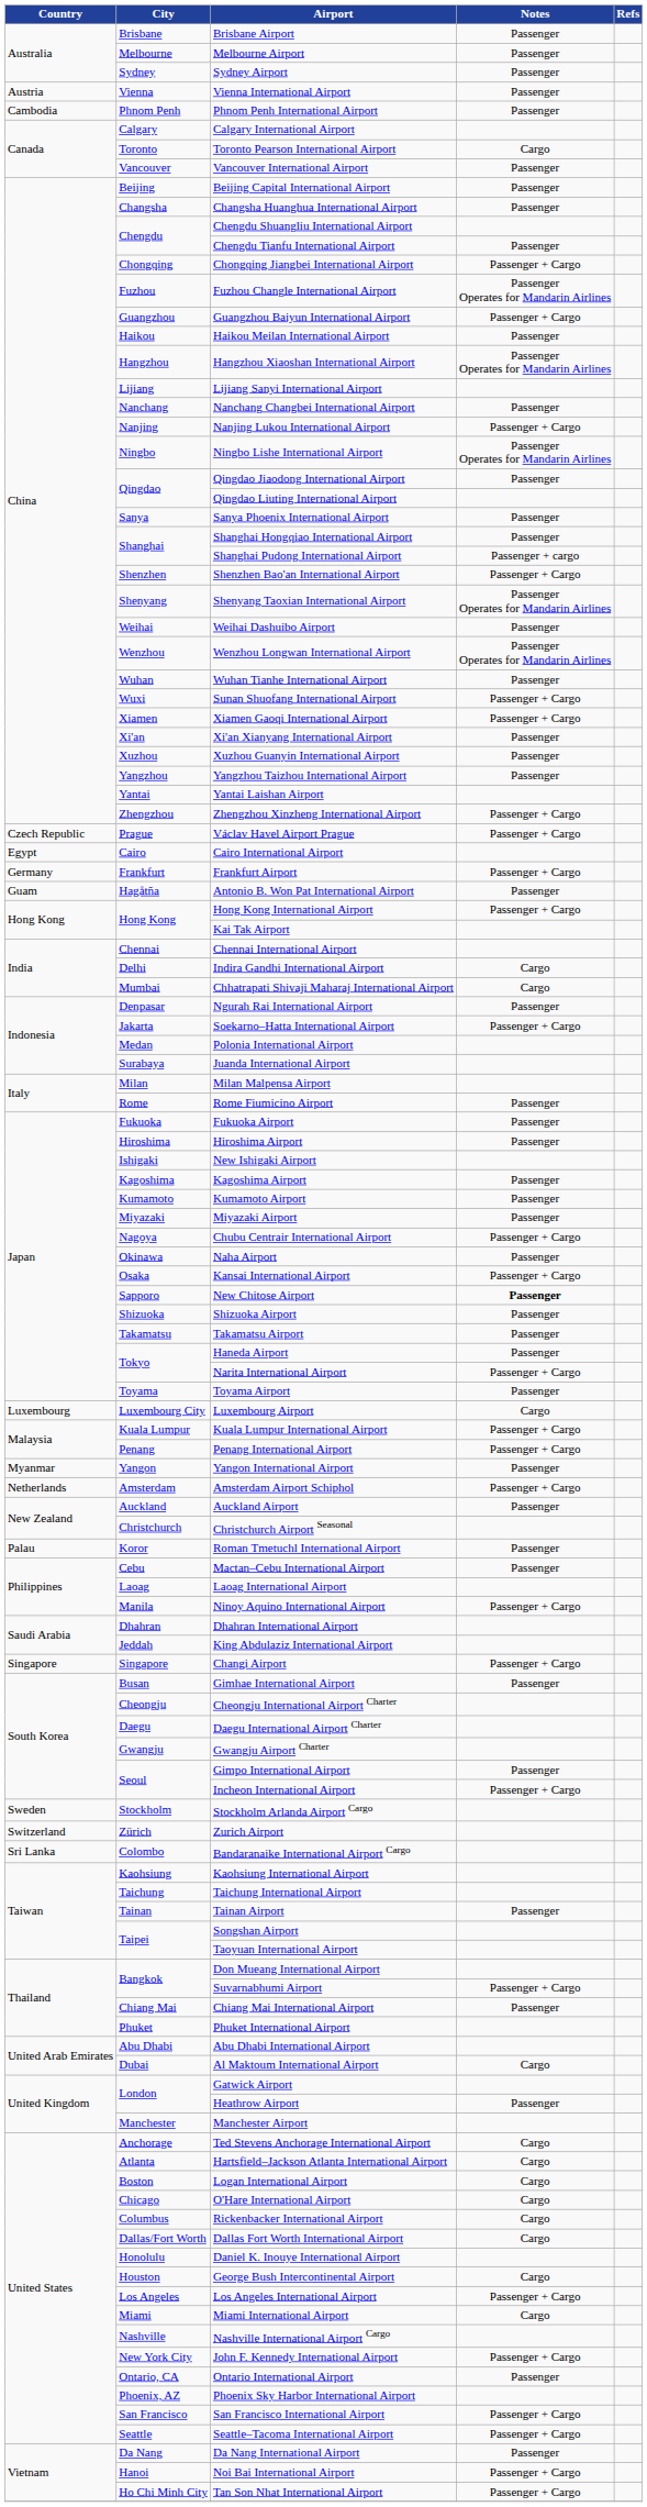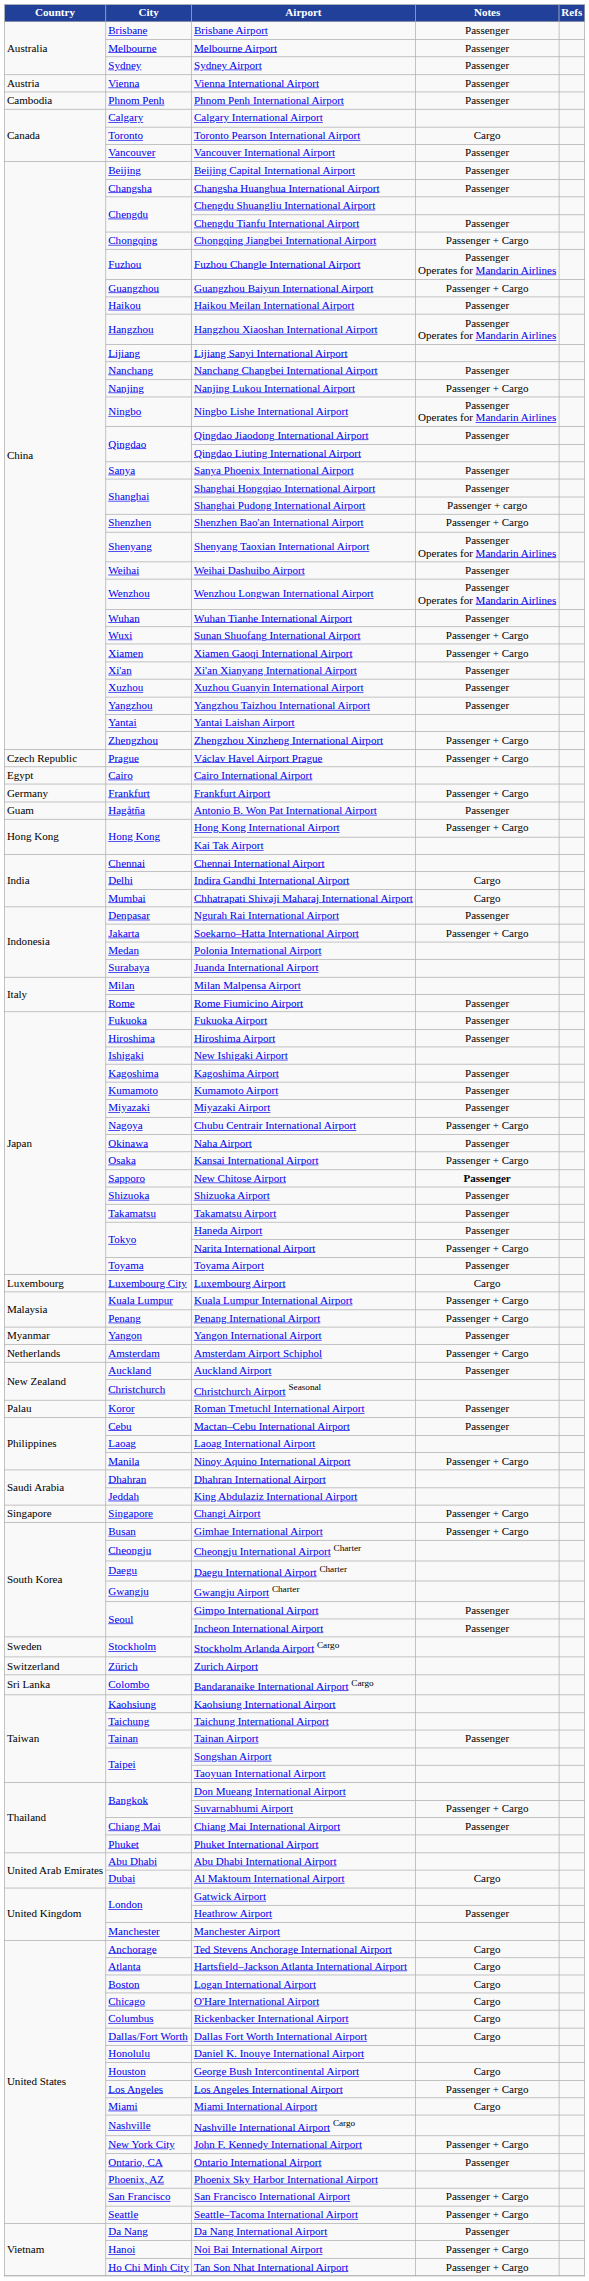 <table class="wikitable sortable">
 <tr>
 <th style="background:#21409A; color:white;">Country</th>
 <th style="background:#21409A; color:white;">City</th>
 <th style="background:#21409A; color:white;">Airport</th>
 <th style="background:#21409A; color:white;">Notes</th>
 <th style="background:#21409A; color:white;" class="unsortable">Refs</th>
 </tr>
 <tr>
 <td rowspan="3">Australia</td>
 <td><a href='#'>Brisbane</a></td>
 <td><a href='#'>Brisbane Airport</a></td>
 <td align=center>Passenger</td>
 <td align=center></td>
 </tr>
 <tr>
 <td><a href='#'>Melbourne</a></td>
 <td><a href='#'>Melbourne Airport</a></td>
 <td align=center>Passenger</td>
 <td align=center></td>
 </tr>
 <tr>
 <td><a href='#'>Sydney</a></td>
 <td><a href='#'>Sydney Airport</a></td>
 <td align=center>Passenger</td>
 <td align=center></td>
 </tr>
 <tr>
 <td>Austria</td>
 <td><a href='#'>Vienna</a></td>
 <td><a href='#'>Vienna International Airport</a></td>
 <td align=center>Passenger</td>
 <td align=center></td>
 </tr>
 <tr>
 <td>Cambodia</td>
 <td><a href='#'>Phnom Penh</a></td>
 <td><a href='#'>Phnom Penh International Airport</a></td>
 <td align=center>Passenger</td>
 <td align=center></td>
 </tr>
 <tr>
 <td rowspan="3">Canada</td>
 <td><a href='#'>Calgary</a></td>
 <td><a href='#'>Calgary International Airport</a></td>
 <td></td>
 <td align=center></td>
 </tr>
 <tr>
 <td><a href='#'>Toronto</a></td>
 <td><a href='#'>Toronto Pearson International Airport</a></td>
 <td align=center>Cargo</td>
 <td align=center></td>
 </tr>
 <tr>
 <td><a href='#'>Vancouver</a></td>
 <td><a href='#'>Vancouver International Airport</a></td>
 <td align=center>Passenger</td>
 <td align=center></td>
 </tr>
 <tr>
 <td rowspan="30">China</td>
 <td><a href='#'>Beijing</a></td>
 <td><a href='#'>Beijing Capital International Airport</a></td>
 <td align=center>Passenger</td>
 <td align=center></td>
 </tr>
 <tr>
 <td><a href='#'>Changsha</a></td>
 <td><a href='#'>Changsha Huanghua International Airport</a></td>
 <td align=center>Passenger</td>
 <td align=center></td>
 </tr>
 <tr>
 <td rowspan="2"><a href='#'>Chengdu</a></td>
 <td><a href='#'>Chengdu Shuangliu International Airport</a></td>
 <td></td>
 <td align=center></td>
 </tr>
 <tr>
 <td><a href='#'>Chengdu Tianfu International Airport</a></td>
 <td align=center>Passenger</td>
 <td align=center></td>
 </tr>
 <tr>
 <td><a href='#'>Chongqing</a></td>
 <td><a href='#'>Chongqing Jiangbei International Airport</a></td>
 <td align=center>Passenger + Cargo</td>
 <td align=center></td>
 </tr>
 <tr>
 <td><a href='#'>Fuzhou</a></td>
 <td><a href='#'>Fuzhou Changle International Airport</a></td>
 <td align=center>Passenger<br>Operates for <a href='#'>Mandarin Airlines</a></td>
 <td align=center></td>
 </tr>
 <tr>
 <td><a href='#'>Guangzhou</a></td>
 <td><a href='#'>Guangzhou Baiyun International Airport</a></td>
 <td align=center>Passenger + Cargo</td>
 <td align=center></td>
 </tr>
 <tr>
 <td><a href='#'>Haikou</a></td>
 <td><a href='#'>Haikou Meilan International Airport</a></td>
 <td align=center>Passenger</td>
 <td align=center></td>
 </tr>
 <tr>
 <td><a href='#'>Hangzhou</a></td>
 <td><a href='#'>Hangzhou Xiaoshan International Airport</a></td>
 <td align=center>Passenger<br>Operates for <a href='#'>Mandarin Airlines</a></td>
 <td align=center></td>
 </tr>
 <tr>
 <td><a href='#'>Lijiang</a></td>
 <td><a href='#'>Lijiang Sanyi International Airport</a></td>
 <td></td>
 <td align=center></td>
 </tr>
 <tr>
 <td><a href='#'>Nanchang</a></td>
 <td><a href='#'>Nanchang Changbei International Airport</a></td>
 <td align=center>Passenger</td>
 <td align=center></td>
 </tr>
 <tr>
 <td><a href='#'>Nanjing</a></td>
 <td><a href='#'>Nanjing Lukou International Airport</a></td>
 <td align=center>Passenger + Cargo</td>
 <td align=center></td>
 </tr>
 <tr>
 <td><a href='#'>Ningbo</a></td>
 <td><a href='#'>Ningbo Lishe International Airport</a></td>
 <td align=center>Passenger<br>Operates for <a href='#'>Mandarin Airlines</a></td>
 <td align=center></td>
 </tr>
 <tr>
 <td rowspan="2"><a href='#'>Qingdao</a></td>
 <td><a href='#'>Qingdao Jiaodong International Airport</a></td>
 <td align=center>Passenger</td>
 <td align=center></td>
 </tr>
 <tr>
 <td><a href='#'>Qingdao Liuting International Airport</a></td>
 <td></td>
 <td align=center></td>
 </tr>
 <tr>
 <td><a href='#'>Sanya</a></td>
 <td><a href='#'>Sanya Phoenix International Airport</a></td>
 <td align=center>Passenger</td>
 <td align=center></td>
 </tr>
 <tr>
 <td rowspan="2"><a href='#'>Shanghai</a></td>
 <td><a href='#'>Shanghai Hongqiao International Airport</a></td>
 <td align=center>Passenger</td>
 <td align=center></td>
 </tr>
 <tr>
 <td><a href='#'>Shanghai Pudong International Airport</a></td>
 <td align=center>Passenger + cargo</td>
 <td align=center></td>
 </tr>
 <tr>
 <td><a href='#'>Shenzhen</a></td>
 <td><a href='#'>Shenzhen Bao'an International Airport</a></td>
 <td align=center>Passenger + Cargo</td>
 <td align=center></td>
 </tr>
 <tr>
 <td><a href='#'>Shenyang</a></td>
 <td><a href='#'>Shenyang Taoxian International Airport</a></td>
 <td align=center>Passenger<br>Operates for <a href='#'>Mandarin Airlines</a></td>
 <td align=center></td>
 </tr>
 <tr>
 <td><a href='#'>Weihai</a></td>
 <td><a href='#'>Weihai Dashuibo Airport</a></td>
 <td align=center>Passenger</td>
 <td align=center></td>
 </tr>
 <tr>
 <td><a href='#'>Wenzhou</a></td>
 <td><a href='#'>Wenzhou Longwan International Airport</a></td>
 <td align=center>Passenger<br>Operates for <a href='#'>Mandarin Airlines</a></td>
 <td align=center></td>
 </tr>
 <tr>
 <td><a href='#'>Wuhan</a></td>
 <td><a href='#'>Wuhan Tianhe International Airport</a></td>
 <td align=center>Passenger</td>
 <td align=center></td>
 </tr>
 <tr>
 <td><a href='#'>Wuxi</a></td>
 <td><a href='#'>Sunan Shuofang International Airport</a></td>
 <td align=center>Passenger + Cargo</td>
 <td align=center></td>
 </tr>
 <tr>
 <td><a href='#'>Xiamen</a></td>
 <td><a href='#'>Xiamen Gaoqi International Airport</a></td>
 <td align=center>Passenger + Cargo</td>
 <td align=center></td>
 </tr>
 <tr>
 <td><a href='#'>Xi'an</a></td>
 <td><a href='#'>Xi'an Xianyang International Airport</a></td>
 <td align=center>Passenger</td>
 <td align=center></td>
 </tr>
 <tr>
 <td><a href='#'>Xuzhou</a></td>
 <td><a href='#'>Xuzhou Guanyin International Airport</a></td>
 <td align=center>Passenger</td>
 <td align=center></td>
 </tr>
 <tr>
 <td><a href='#'>Yangzhou</a></td>
 <td><a href='#'>Yangzhou Taizhou International Airport</a></td>
 <td align=center>Passenger</td>
 <td align=center></td>
 </tr>
 <tr>
 <td><a href='#'>Yantai</a></td>
 <td><a href='#'>Yantai Laishan Airport</a></td>
 <td></td>
 <td align=center></td>
 </tr>
 <tr>
 <td><a href='#'>Zhengzhou</a></td>
 <td><a href='#'>Zhengzhou Xinzheng International Airport</a></td>
 <td align=center>Passenger + Cargo</td>
 <td align=center></td>
 </tr>
 <tr>
 <td>Czech Republic</td>
 <td><a href='#'>Prague</a></td>
 <td><a href='#'>Václav Havel Airport Prague</a></td>
 <td align=center>Passenger + Cargo</td>
 <td align=center></td>
 </tr>
 <tr>
 <td>Egypt</td>
 <td><a href='#'>Cairo</a></td>
 <td><a href='#'>Cairo International Airport</a></td>
 <td></td>
 <td align=center></td>
 </tr>
 <tr>
 <td>Germany</td>
 <td><a href='#'>Frankfurt</a></td>
 <td><a href='#'>Frankfurt Airport</a></td>
 <td align=center>Passenger + Cargo</td>
 <td align=center></td>
 </tr>
 <tr>
 <td>Guam</td>
 <td><a href='#'>Hagåtña</a></td>
 <td><a href='#'>Antonio B. Won Pat International Airport</a></td>
 <td align=center>Passenger</td>
 <td align=center></td>
 </tr>
 <tr>
 <td rowspan="2">Hong Kong</td>
 <td rowspan="2"><a href='#'>Hong Kong</a></td>
 <td><a href='#'>Hong Kong International Airport</a></td>
 <td align=center>Passenger + Cargo</td>
 <td align=center></td>
 </tr>
 <tr>
 <td><a href='#'>Kai Tak Airport</a></td>
 <td></td>
 <td align=center></td>
 </tr>
 <tr>
 <td rowspan="3">India</td>
 <td><a href='#'>Chennai</a></td>
 <td><a href='#'>Chennai International Airport</a></td>
 <td></td>
 <td align=center></td>
 </tr>
 <tr>
 <td><a href='#'>Delhi</a></td>
 <td><a href='#'>Indira Gandhi International Airport</a></td>
 <td align=center>Cargo</td>
 <td align=center></td>
 </tr>
 <tr>
 <td><a href='#'>Mumbai</a></td>
 <td><a href='#'>Chhatrapati Shivaji Maharaj International Airport</a></td>
 <td align=center>Cargo</td>
 <td align=center></td>
 </tr>
 <tr>
 <td rowspan="4">Indonesia</td>
 <td><a href='#'>Denpasar</a></td>
 <td><a href='#'>Ngurah Rai International Airport</a></td>
 <td align=center>Passenger</td>
 <td align=center></td>
 </tr>
 <tr>
 <td><a href='#'>Jakarta</a></td>
 <td><a href='#'>Soekarno–Hatta International Airport</a></td>
 <td align=center>Passenger + Cargo</td>
 <td align=center></td>
 </tr>
 <tr>
 <td><a href='#'>Medan</a></td>
 <td><a href='#'>Polonia International Airport</a></td>
 <td></td>
 <td align=center></td>
 </tr>
 <tr>
 <td><a href='#'>Surabaya</a></td>
 <td><a href='#'>Juanda International Airport</a></td>
 <td></td>
 <td align=center></td>
 </tr>
 <tr>
 <td rowspan="2">Italy</td>
 <td><a href='#'>Milan</a></td>
 <td><a href='#'>Milan Malpensa Airport</a></td>
 <td></td>
 <td align=center></td>
 </tr>
 <tr>
 <td><a href='#'>Rome</a></td>
 <td><a href='#'>Rome Fiumicino Airport</a></td>
 <td align=center>Passenger</td>
 <td align=center></td>
 </tr>
 <tr>
 <td rowspan="15">Japan</td>
 <td><a href='#'>Fukuoka</a></td>
 <td><a href='#'>Fukuoka Airport</a></td>
 <td align=center>Passenger</td>
 <td align=center></td>
 </tr>
 <tr>
 <td><a href='#'>Hiroshima</a></td>
 <td><a href='#'>Hiroshima Airport</a></td>
 <td align=center>Passenger</td>
 <td align=center></td>
 </tr>
 <tr>
 <td><a href='#'>Ishigaki</a></td>
 <td><a href='#'>New Ishigaki Airport</a></td>
 <td></td>
 <td align=center></td>
 </tr>
 <tr>
 <td><a href='#'>Kagoshima</a></td>
 <td><a href='#'>Kagoshima Airport</a></td>
 <td align=center>Passenger</td>
 <td align=center></td>
 </tr>
 <tr>
 <td><a href='#'>Kumamoto</a></td>
 <td><a href='#'>Kumamoto Airport</a></td>
 <td align=center>Passenger</td>
 <td align=center></td>
 </tr>
 <tr>
 <td><a href='#'>Miyazaki</a></td>
 <td><a href='#'>Miyazaki Airport</a></td>
 <td align=center>Passenger</td>
 <td align=center></td>
 </tr>
 <tr>
 <td><a href='#'>Nagoya</a></td>
 <td><a href='#'>Chubu Centrair International Airport</a></td>
 <td align=center>Passenger + Cargo</td>
 <td align=center></td>
 </tr>
 <tr>
 <td><a href='#'>Okinawa</a></td>
 <td><a href='#'>Naha Airport</a></td>
 <td align=center>Passenger</td>
 <td align=center></td>
 </tr>
 <tr>
 <td><a href='#'>Osaka</a></td>
 <td><a href='#'>Kansai International Airport</a></td>
 <td align=center>Passenger + Cargo</td>
 <td align=center></td>
 </tr>
 <tr>
 <td><a href='#'>Sapporo</a></td>
 <td><a href='#'>New Chitose Airport</a></td>
 <td align=center><strong>Passenger</strong></td>
 <td align=center></td>
 </tr>
 <tr>
 <td><a href='#'>Shizuoka</a></td>
 <td><a href='#'>Shizuoka Airport</a></td>
 <td align=center>Passenger</td>
 <td align=center></td>
 </tr>
 <tr>
 <td><a href='#'>Takamatsu</a></td>
 <td><a href='#'>Takamatsu Airport</a></td>
 <td align=center>Passenger</td>
 <td align=center></td>
 </tr>
 <tr>
 <td rowspan="2"><a href='#'>Tokyo</a></td>
 <td><a href='#'>Haneda Airport</a></td>
 <td align=center>Passenger</td>
 <td align=center></td>
 </tr>
 <tr>
 <td><a href='#'>Narita International Airport</a></td>
 <td align=center>Passenger + Cargo</td>
 <td align=center></td>
 </tr>
 <tr>
 <td><a href='#'>Toyama</a></td>
 <td><a href='#'>Toyama Airport</a></td>
 <td align=center>Passenger</td>
 <td align=center></td>
 </tr>
 <tr>
 <td>Luxembourg</td>
 <td><a href='#'>Luxembourg City</a></td>
 <td><a href='#'>Luxembourg Airport</a></td>
 <td align=center>Cargo</td>
 <td align=center></td>
 </tr>
 <tr>
 <td rowspan="2">Malaysia</td>
 <td><a href='#'>Kuala Lumpur</a></td>
 <td><a href='#'>Kuala Lumpur International Airport</a></td>
 <td align=center>Passenger + Cargo</td>
 <td align=center></td>
 </tr>
 <tr>
 <td><a href='#'>Penang</a></td>
 <td><a href='#'>Penang International Airport</a></td>
 <td align=center>Passenger + Cargo</td>
 <td align=center></td>
 </tr>
 <tr>
 <td>Myanmar</td>
 <td><a href='#'>Yangon</a></td>
 <td><a href='#'>Yangon International Airport</a></td>
 <td align=center>Passenger</td>
 <td align=center></td>
 </tr>
 <tr>
 <td>Netherlands</td>
 <td><a href='#'>Amsterdam</a></td>
 <td><a href='#'>Amsterdam Airport Schiphol</a></td>
 <td align=center>Passenger + Cargo</td>
 <td align=center></td>
 </tr>
 <tr>
 <td rowspan="2">New Zealand</td>
 <td><a href='#'>Auckland</a></td>
 <td><a href='#'>Auckland Airport</a></td>
 <td align=center>Passenger</td>
 <td align=center></td>
 </tr>
 <tr>
 <td><a href='#'>Christchurch</a></td>
 <td><a href='#'>Christchurch Airport</a> <sup>Seasonal</sup></td>
 <td></td>
 <td align=center></td>
 </tr>
 <tr>
 <td>Palau</td>
 <td><a href='#'>Koror</a></td>
 <td><a href='#'>Roman Tmetuchl International Airport</a></td>
 <td align=center>Passenger</td>
 <td align=center></td>
 </tr>
 <tr>
 <td rowspan="3">Philippines</td>
 <td><a href='#'>Cebu</a></td>
 <td><a href='#'>Mactan–Cebu International Airport</a></td>
 <td align=center>Passenger</td>
 <td align=center></td>
 </tr>
 <tr>
 <td><a href='#'>Laoag</a></td>
 <td><a href='#'>Laoag International Airport</a></td>
 <td></td>
 <td align=center></td>
 </tr>
 <tr>
 <td><a href='#'>Manila</a></td>
 <td><a href='#'>Ninoy Aquino International Airport</a></td>
 <td align=center>Passenger + Cargo</td>
 <td align=center></td>
 </tr>
 <tr>
 <td rowspan="2">Saudi Arabia</td>
 <td><a href='#'>Dhahran</a></td>
 <td><a href='#'>Dhahran International Airport</a></td>
 <td></td>
 <td align=center></td>
 </tr>
 <tr>
 <td><a href='#'>Jeddah</a></td>
 <td><a href='#'>King Abdulaziz International Airport</a></td>
 <td></td>
 <td align=center></td>
 </tr>
 <tr>
 <td>Singapore</td>
 <td><a href='#'>Singapore</a></td>
 <td><a href='#'>Changi Airport</a></td>
 <td align=center>Passenger + Cargo</td>
 <td align=center></td>
 </tr>
 <tr>
 <td rowspan="6">South Korea</td>
 <td><a href='#'>Busan</a></td>
 <td><a href='#'>Gimhae International Airport</a></td>
-<td align=center>Passenger</td>
+<td align=center>Passenger + Cargo</td>
 <td align=center></td>
 </tr>
 <tr>
 <td><a href='#'>Cheongju</a></td>
 <td><a href='#'>Cheongju International Airport</a> <sup>Charter</sup></td>
 <td></td>
 <td align=center></td>
 </tr>
 <tr>
 <td><a href='#'>Daegu</a></td>
 <td><a href='#'>Daegu International Airport</a> <sup>Charter</sup></td>
 <td></td>
 <td align=center></td>
 </tr>
 <tr>
 <td><a href='#'>Gwangju</a></td>
 <td><a href='#'>Gwangju Airport</a> <sup>Charter</sup></td>
 <td></td>
 <td align=center></td>
 </tr>
 <tr>
 <td rowspan="2"><a href='#'>Seoul</a></td>
 <td><a href='#'>Gimpo International Airport</a></td>
 <td align=center>Passenger</td>
 <td align=center></td>
 </tr>
 <tr>
 <td><a href='#'>Incheon International Airport</a></td>
-<td align=center>Passenger + Cargo</td>
+<td align=center>Passenger</td>
 <td align=center></td>
 </tr>
 <tr>
 <td>Sweden</td>
 <td><a href='#'>Stockholm</a></td>
 <td><a href='#'>Stockholm Arlanda Airport</a> <sup>Cargo</sup></td>
 <td></td>
 <td align=center></td>
 </tr>
 <tr>
 <td>Switzerland</td>
 <td><a href='#'>Zürich</a></td>
 <td><a href='#'>Zurich Airport</a></td>
 <td></td>
 <td align=center></td>
 </tr>
 <tr>
 <td>Sri Lanka</td>
 <td><a href='#'>Colombo</a></td>
 <td><a href='#'>Bandaranaike International Airport</a> <sup>Cargo</sup></td>
 <td></td>
 <td align=center></td>
 </tr>
 <tr>
 <td rowspan="5">Taiwan</td>
 <td><a href='#'>Kaohsiung</a></td>
 <td><a href='#'>Kaohsiung International Airport</a></td>
 <td></td>
 <td align=center></td>
 </tr>
 <tr>
 <td><a href='#'>Taichung</a></td>
 <td><a href='#'>Taichung International Airport</a></td>
 <td></td>
 <td align=center></td>
 </tr>
 <tr>
 <td><a href='#'>Tainan</a></td>
 <td><a href='#'>Tainan Airport</a></td>
 <td align=center>Passenger</td>
 <td align=center></td>
 </tr>
 <tr>
 <td rowspan="2"><a href='#'>Taipei</a></td>
 <td><a href='#'>Songshan Airport</a></td>
 <td></td>
 <td align=center></td>
 </tr>
 <tr>
 <td><a href='#'>Taoyuan International Airport</a></td>
 <td></td>
 <td align=center></td>
 </tr>
 <tr>
 <td rowspan="4">Thailand</td>
 <td rowspan="2"><a href='#'>Bangkok</a></td>
 <td><a href='#'>Don Mueang International Airport</a></td>
 <td></td>
 <td align=center></td>
 </tr>
 <tr>
 <td><a href='#'>Suvarnabhumi Airport</a></td>
 <td align=center>Passenger + Cargo</td>
 <td align=center></td>
 </tr>
 <tr>
 <td><a href='#'>Chiang Mai</a></td>
 <td><a href='#'>Chiang Mai International Airport</a></td>
 <td align=center>Passenger</td>
 <td align=center></td>
 </tr>
 <tr>
 <td><a href='#'>Phuket</a></td>
 <td><a href='#'>Phuket International Airport</a></td>
 <td></td>
 <td align=center></td>
 </tr>
 <tr>
 <td rowspan="2">United Arab Emirates</td>
 <td><a href='#'>Abu Dhabi</a></td>
 <td><a href='#'>Abu Dhabi International Airport</a></td>
 <td></td>
 <td align=center></td>
 </tr>
 <tr>
 <td><a href='#'>Dubai</a></td>
 <td><a href='#'>Al Maktoum International Airport</a></td>
 <td align=center>Cargo</td>
 <td align=center></td>
 </tr>
 <tr>
 <td rowspan="3">United Kingdom</td>
 <td rowspan="2"><a href='#'>London</a></td>
 <td><a href='#'>Gatwick Airport</a></td>
 <td></td>
 <td align=center></td>
 </tr>
 <tr>
 <td><a href='#'>Heathrow Airport</a></td>
 <td align=center>Passenger</td>
 <td align=center></td>
 </tr>
 <tr>
 <td><a href='#'>Manchester</a></td>
 <td><a href='#'>Manchester Airport</a></td>
 <td></td>
 <td align=center></td>
 </tr>
 <tr>
 <td rowspan="16">United States</td>
 <td><a href='#'>Anchorage</a></td>
 <td><a href='#'>Ted Stevens Anchorage International Airport</a></td>
 <td align=center>Cargo</td>
 <td align=center></td>
 </tr>
 <tr>
 <td><a href='#'>Atlanta</a></td>
 <td><a href='#'>Hartsfield–Jackson Atlanta International Airport</a></td>
 <td align=center>Cargo</td>
 <td align=center></td>
 </tr>
 <tr>
 <td><a href='#'>Boston</a></td>
 <td><a href='#'>Logan International Airport</a></td>
 <td align=center>Cargo</td>
 <td align=center></td>
 </tr>
 <tr>
 <td><a href='#'>Chicago</a></td>
 <td><a href='#'>O'Hare International Airport</a></td>
 <td align=center>Cargo</td>
 <td align=center></td>
 </tr>
 <tr>
 <td><a href='#'>Columbus</a></td>
 <td><a href='#'>Rickenbacker International Airport</a></td>
 <td align=center>Cargo</td>
 <td align=center></td>
 </tr>
 <tr>
 <td><a href='#'>Dallas/Fort Worth</a></td>
 <td><a href='#'>Dallas Fort Worth International Airport</a></td>
 <td align=center>Cargo</td>
 <td align=center></td>
 </tr>
 <tr>
 <td><a href='#'>Honolulu</a></td>
 <td><a href='#'>Daniel K. Inouye International Airport</a></td>
 <td></td>
 <td align=center></td>
 </tr>
 <tr>
 <td><a href='#'>Houston</a></td>
 <td><a href='#'>George Bush Intercontinental Airport</a></td>
 <td align=center>Cargo</td>
 <td align=center></td>
 </tr>
 <tr>
 <td><a href='#'>Los Angeles</a></td>
 <td><a href='#'>Los Angeles International Airport</a></td>
 <td align=center>Passenger + Cargo</td>
 <td align=center></td>
 </tr>
 <tr>
 <td><a href='#'>Miami</a></td>
 <td><a href='#'>Miami International Airport</a></td>
 <td align=center>Cargo</td>
 <td align=center></td>
 </tr>
 <tr>
 <td><a href='#'>Nashville</a></td>
 <td><a href='#'>Nashville International Airport</a> <sup>Cargo</sup></td>
 <td></td>
 <td align=center></td>
 </tr>
 <tr>
 <td><a href='#'>New York City</a></td>
 <td><a href='#'>John F. Kennedy International Airport</a></td>
 <td align=center>Passenger + Cargo</td>
 <td align=center></td>
 </tr>
 <tr>
 <td><a href='#'>Ontario, CA</a></td>
 <td><a href='#'>Ontario International Airport</a></td>
 <td align=center>Passenger</td>
 <td align=center></td>
 </tr>
 <tr>
 <td><a href='#'>Phoenix, AZ</a></td>
 <td><a href='#'>Phoenix Sky Harbor International Airport</a></td>
 <td></td>
 <td align=center></td>
 </tr>
 <tr>
 <td><a href='#'>San Francisco</a></td>
 <td><a href='#'>San Francisco International Airport</a></td>
 <td align=center>Passenger + Cargo</td>
 <td align=center></td>
 </tr>
 <tr>
 <td><a href='#'>Seattle</a></td>
 <td><a href='#'>Seattle–Tacoma International Airport</a></td>
 <td align=center>Passenger + Cargo</td>
 <td align=center></td>
 </tr>
 <tr>
 <td rowspan="3">Vietnam</td>
 <td><a href='#'>Da Nang</a></td>
 <td><a href='#'>Da Nang International Airport</a></td>
 <td align=center>Passenger</td>
 <td align=center></td>
 </tr>
 <tr>
 <td><a href='#'>Hanoi</a></td>
 <td><a href='#'>Noi Bai International Airport</a></td>
 <td align=center>Passenger + Cargo</td>
 <td align=center></td>
 </tr>
 <tr>
 <td><a href='#'>Ho Chi Minh City</a></td>
 <td><a href='#'>Tan Son Nhat International Airport</a></td>
 <td align=center>Passenger + Cargo</td>
 <td align=center></td>
 </tr>
 <tr>
 </tr>
 </table>
